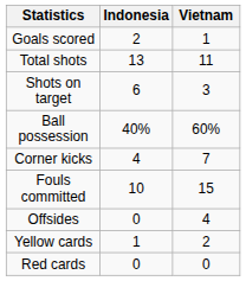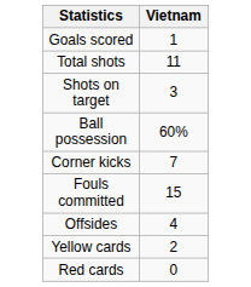 <table class="wikitable" style="margin:1em auto; text-align:center;">
 <tr>
 <th scope=col width=100>Statistics</th>
-<th scope=col width=70>Indonesia</th>
 <th scope=col width=70>Vietnam</th>
 </tr>
 <tr>
 <td>Goals scored</td>
-<td>2</td>
 <td>1</td>
 </tr>
 <tr>
 <td>Total shots</td>
-<td>13</td>
 <td>11</td>
 </tr>
 <tr>
 <td>Shots on target</td>
-<td>6</td>
 <td>3</td>
 </tr>
 <tr>
 <td>Ball possession</td>
-<td>40%</td>
 <td>60%</td>
 </tr>
 <tr>
 <td>Corner kicks</td>
-<td>4</td>
 <td>7</td>
 </tr>
 <tr>
 <td>Fouls committed</td>
-<td>10</td>
 <td>15</td>
 </tr>
 <tr>
 <td>Offsides</td>
-<td>0</td>
 <td>4</td>
 </tr>
 <tr>
 <td>Yellow cards</td>
-<td>1</td>
 <td>2</td>
 </tr>
 <tr>
 <td>Red cards</td>
 <td>0</td>
-<td>0</td>
 </tr>
 </table>
